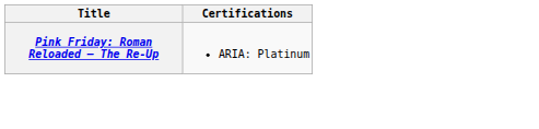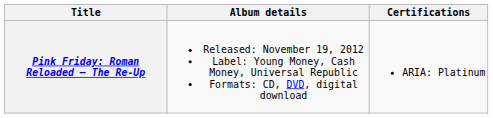 <table class="wikitable plainrowheaders" style="text-align:center;">
 <tr>
 <th scope="col" style="width:16em;">Title</th>
+<th scope="col" style="width:20em;">Album details</th>
 <th>Certifications</th>
 </tr>
 <tr>
 <th scope="row"><em><a href='#'>Pink Friday: Roman Reloaded – The Re-Up</a></em></th>
+<td><br><ul><li>Released: November 19, 2012</li><li>Label: Young Money, Cash Money, Universal Republic</li><li>Formats: CD, <a href='#'>DVD</a>, digital download</li></ul></td>
 <td><br><ul><li>ARIA: Platinum</li></ul></td>
 </tr>
 </table>
